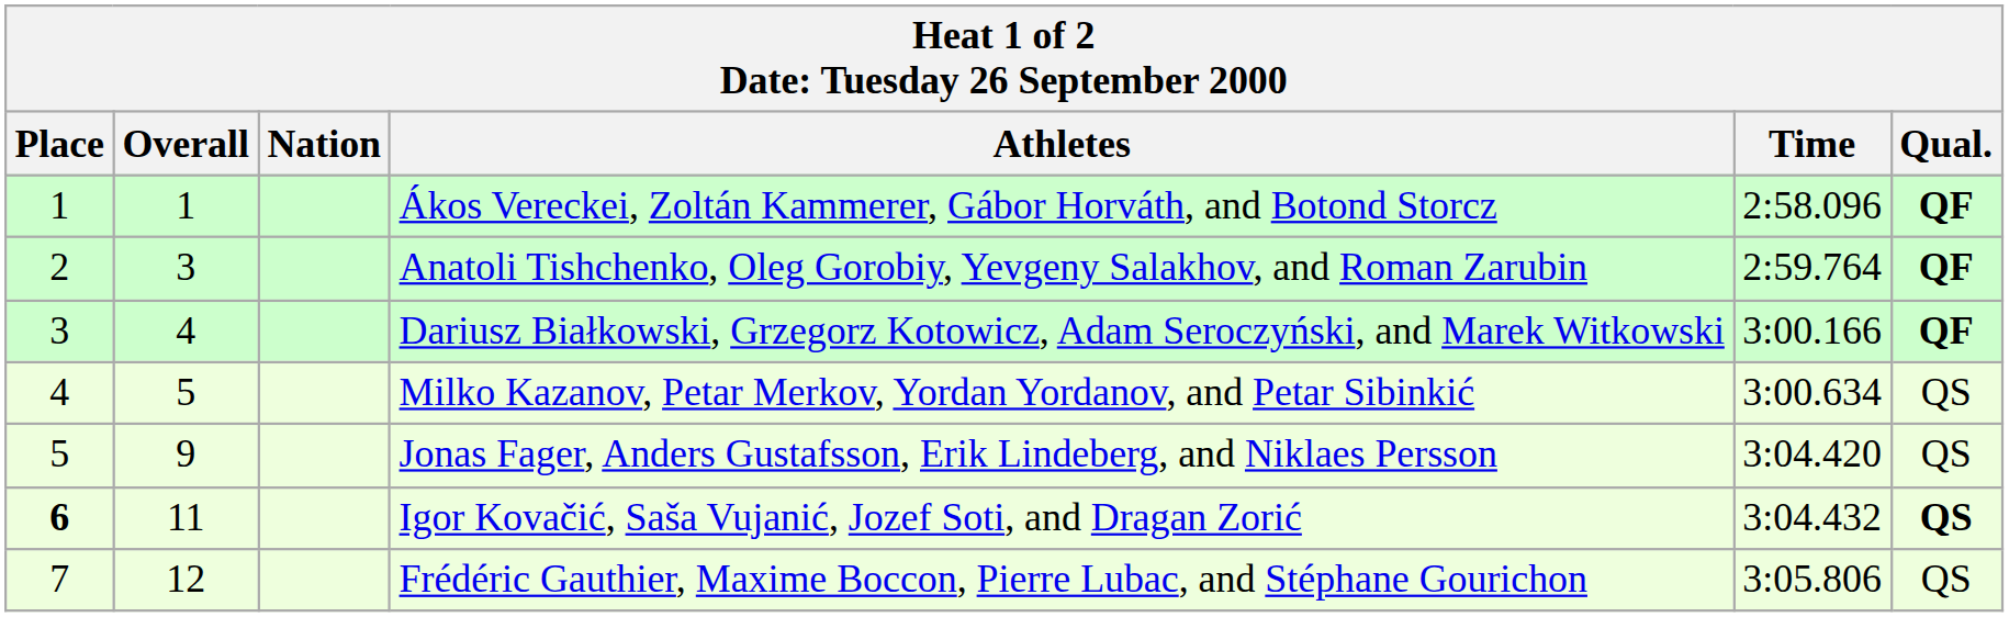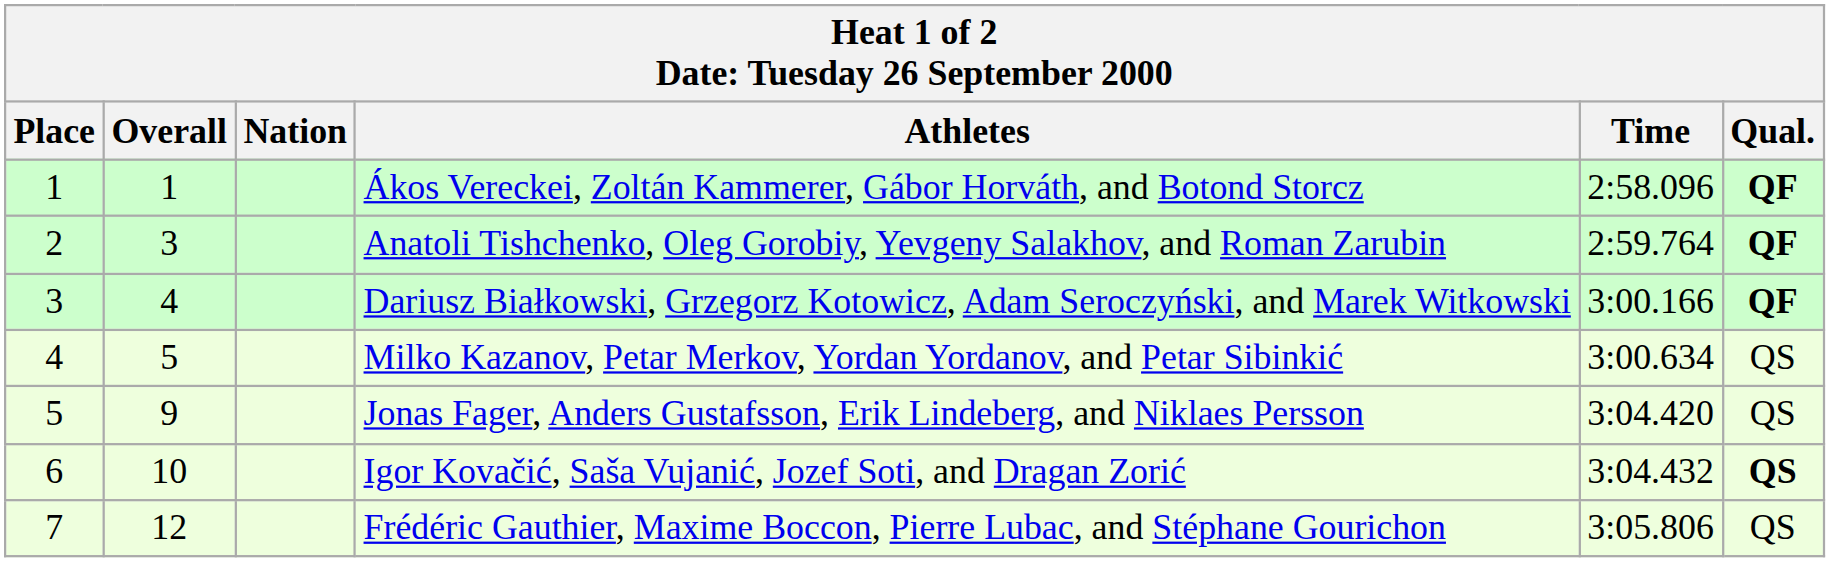 <table class="wikitable sortable">
 <tr>
 <th colspan=6>Heat 1 of 2 <br> Date: Tuesday 26 September 2000</th>
 </tr>
 <tr>
 <th rowspan=1>Place</th>
 <th rowspan=1>Overall</th>
 <th rowspan=1>Nation</th>
 <th rowspan=1>Athletes</th>
 <th rowspan=1>Time</th>
 <th rowspan=1>Qual.</th>
 </tr>
 <tr bgcolor = "ccffcc">
 <td align="center">1</td>
 <td align="center">1</td>
 <td align="left"></td>
 <td align="left"><a href='#'>Ákos Vereckei</a>, <a href='#'>Zoltán Kammerer</a>, <a href='#'>Gábor Horváth</a>, and <a href='#'>Botond Storcz</a></td>
 <td align="center">2:58.096</td>
 <td align="center"><strong>QF</strong></td>
 </tr>
 <tr bgcolor = "ccffcc">
 <td align="center">2</td>
 <td align="center">3</td>
 <td align="left"></td>
 <td align="left"><a href='#'>Anatoli Tishchenko</a>, <a href='#'>Oleg Gorobiy</a>, <a href='#'>Yevgeny Salakhov</a>, and <a href='#'>Roman Zarubin</a></td>
 <td align="center">2:59.764</td>
 <td align="center"><strong>QF</strong></td>
 </tr>
 <tr bgcolor = "ccffcc">
 <td align="center">3</td>
 <td align="center">4</td>
 <td align="left"></td>
 <td align="left"><a href='#'>Dariusz Białkowski</a>, <a href='#'>Grzegorz Kotowicz</a>, <a href='#'>Adam Seroczyński</a>, and <a href='#'>Marek Witkowski</a></td>
 <td align="center">3:00.166</td>
 <td align="center"><strong>QF</strong></td>
 </tr>
 <tr bgcolor = "eeffdd">
 <td align="center">4</td>
 <td align="center">5</td>
 <td align="left"></td>
 <td align="left"><a href='#'>Milko Kazanov</a>, <a href='#'>Petar Merkov</a>, <a href='#'>Yordan Yordanov</a>, and <a href='#'>Petar Sibinkić</a></td>
 <td align="center">3:00.634</td>
 <td align="center">QS</td>
 </tr>
 <tr bgcolor = "eeffdd">
 <td align="center">5</td>
 <td align="center">9</td>
 <td align="left"></td>
 <td align="left"><a href='#'>Jonas Fager</a>, <a href='#'>Anders Gustafsson</a>, <a href='#'>Erik Lindeberg</a>, and <a href='#'>Niklaes Persson</a></td>
 <td align="center">3:04.420</td>
 <td align="center">QS</td>
 </tr>
 <tr bgcolor = "eeffdd">
-<td align="center"><strong>6</strong></td>
-<td align="center">11</td>
+<td align="center">6</td>
+<td align="center">10</td>
 <td align="left"></td>
 <td align="left"><a href='#'>Igor Kovačić</a>, <a href='#'>Saša Vujanić</a>, <a href='#'>Jozef Soti</a>, and <a href='#'>Dragan Zorić</a></td>
 <td align="center">3:04.432</td>
 <td align="center"><strong>QS</strong></td>
 </tr>
 <tr bgcolor = "eeffdd">
 <td align="center">7</td>
 <td align="center">12</td>
 <td align="left"></td>
 <td align="left"><a href='#'>Frédéric Gauthier</a>, <a href='#'>Maxime Boccon</a>, <a href='#'>Pierre Lubac</a>, and <a href='#'>Stéphane Gourichon</a></td>
 <td align="center">3:05.806</td>
 <td align="center">QS</td>
 </tr>
 </table>
